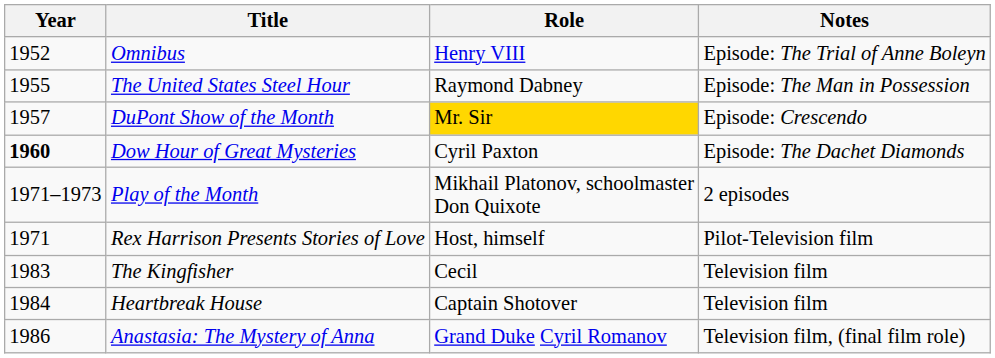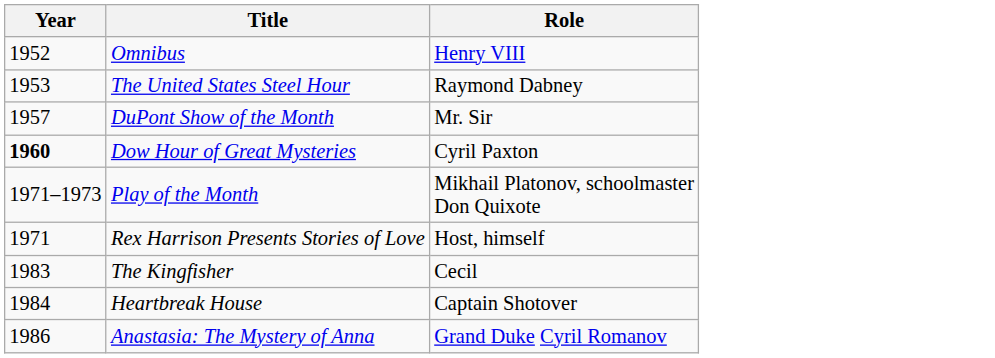 <table class="wikitable sortable">
 <tr>
 <th>Year</th>
 <th>Title</th>
 <th>Role</th>
-<th class="unsortable">Notes</th>
 </tr>
 <tr>
 <td>1952</td>
 <td><em><a href='#'>Omnibus</a></em></td>
 <td><a href='#'>Henry VIII</a></td>
-<td>Episode: <em>The Trial of Anne Boleyn</em></td>
 </tr>
 <tr>
-<td>1955</td>
+<td>1953</td>
 <td><em><a href='#'>The United States Steel Hour</a></em></td>
 <td>Raymond Dabney</td>
-<td>Episode: <em>The Man in Possession</em></td>
 </tr>
 <tr>
 <td>1957</td>
 <td><em><a href='#'>DuPont Show of the Month</a></em></td>
-<td style="background: gold;">Mr. Sir</td>
-<td>Episode: <em>Crescendo</em></td>
+<td>Mr. Sir</td>
 </tr>
 <tr>
 <td><strong>1960</strong></td>
 <td><em><a href='#'>Dow Hour of Great Mysteries</a></em></td>
 <td>Cyril Paxton</td>
-<td>Episode: <em>The Dachet Diamonds</em></td>
 </tr>
 <tr>
 <td>1971–1973</td>
 <td><em><a href='#'>Play of the Month</a></em></td>
 <td>Mikhail Platonov, schoolmaster<br>Don Quixote</td>
-<td>2 episodes</td>
 </tr>
 <tr>
 <td>1971</td>
 <td><em>Rex Harrison Presents Stories of Love</em></td>
 <td>Host, himself</td>
-<td>Pilot-Television film</td>
 </tr>
 <tr>
 <td>1983</td>
 <td><em>The Kingfisher</em></td>
 <td>Cecil</td>
-<td>Television film</td>
 </tr>
 <tr>
 <td>1984</td>
 <td><em>Heartbreak House</em></td>
 <td>Captain Shotover</td>
-<td>Television film</td>
 </tr>
 <tr>
 <td>1986</td>
 <td><em><a href='#'>Anastasia: The Mystery of Anna</a></em></td>
 <td><a href='#'>Grand Duke</a> <a href='#'>Cyril Romanov</a></td>
-<td>Television film, (final film role)</td>
 </tr>
 </table>
